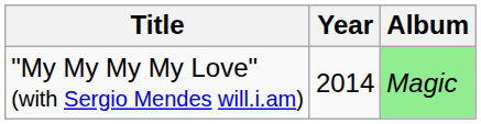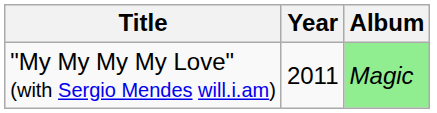 <table class="wikitable">
 <tr>
 <th>Title</th>
 <th>Year</th>
 <th>Album</th>
 </tr>
 <tr>
 <td>"My My My My Love"<br><small>(with <a href='#'>Sergio Mendes</a> <a href='#'>will.i.am</a>)</small></td>
-<td>2014</td>
+<td>2011</td>
 <td style="background: lightgreen;"><em>Magic</em></td>
 </tr>
 </table>
